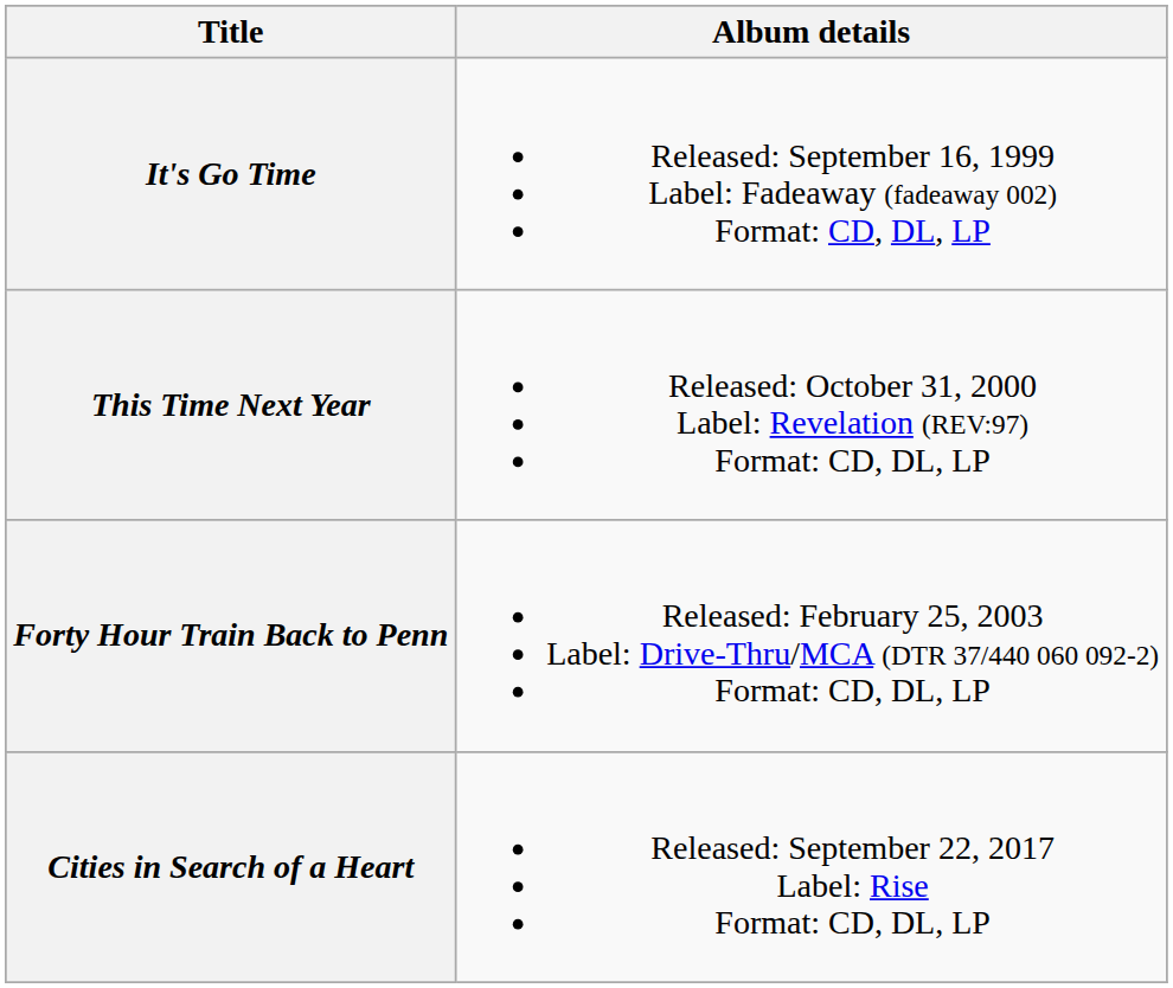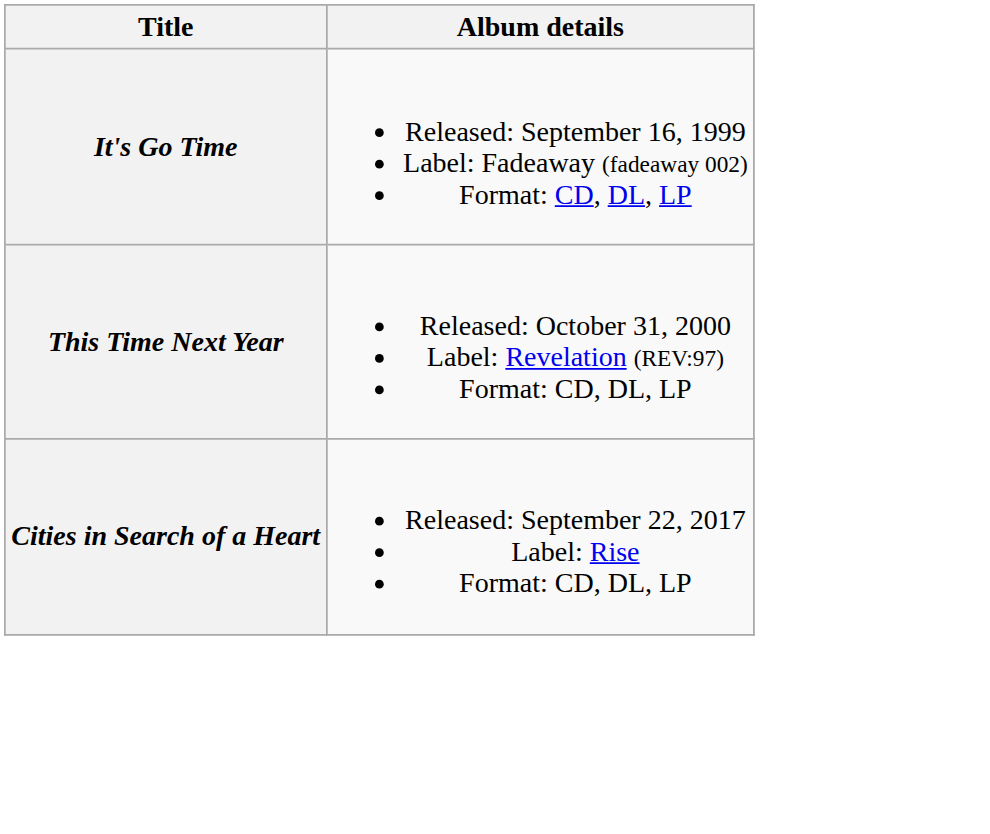 <table class="wikitable plainrowheaders" style="text-align:center;">
 <tr>
 <th scope="col" rowspan="1">Title</th>
 <th scope="col" rowspan="1">Album details</th>
 </tr>
 <tr>
 <th scope="row"><strong><em>It's Go Time</em></strong></th>
 <td><br><ul><li>Released: September 16, 1999</li><li>Label: Fadeaway <small>(fadeaway 002)</small></li><li>Format: <a href='#'>CD</a>, <a href='#'>DL</a>, <a href='#'>LP</a></li></ul></td>
 </tr>
 <tr>
 <th scope="row"><strong><em>This Time Next Year</em></strong></th>
 <td><br><ul><li>Released: October 31, 2000</li><li>Label: <a href='#'>Revelation</a> <small>(REV:97)</small></li><li>Format: CD, DL, LP</li></ul></td>
 </tr>
 <tr>
-<th scope="row"><strong><em>Forty Hour Train Back to Penn</em></strong></th>
-<td><br><ul><li>Released: February 25, 2003</li><li>Label: <a href='#'>Drive-Thru</a>/<a href='#'>MCA</a> <small>(DTR 37/440 060 092-2)</small></li><li>Format: CD, DL, LP</li></ul></td>
-</tr>
-<tr>
 <th scope="row"><strong><em>Cities in Search of a Heart</em></strong></th>
 <td><br><ul><li>Released: September 22, 2017</li><li>Label: <a href='#'>Rise</a></li><li>Format: CD, DL, LP</li></ul></td>
 </tr>
 </table>
